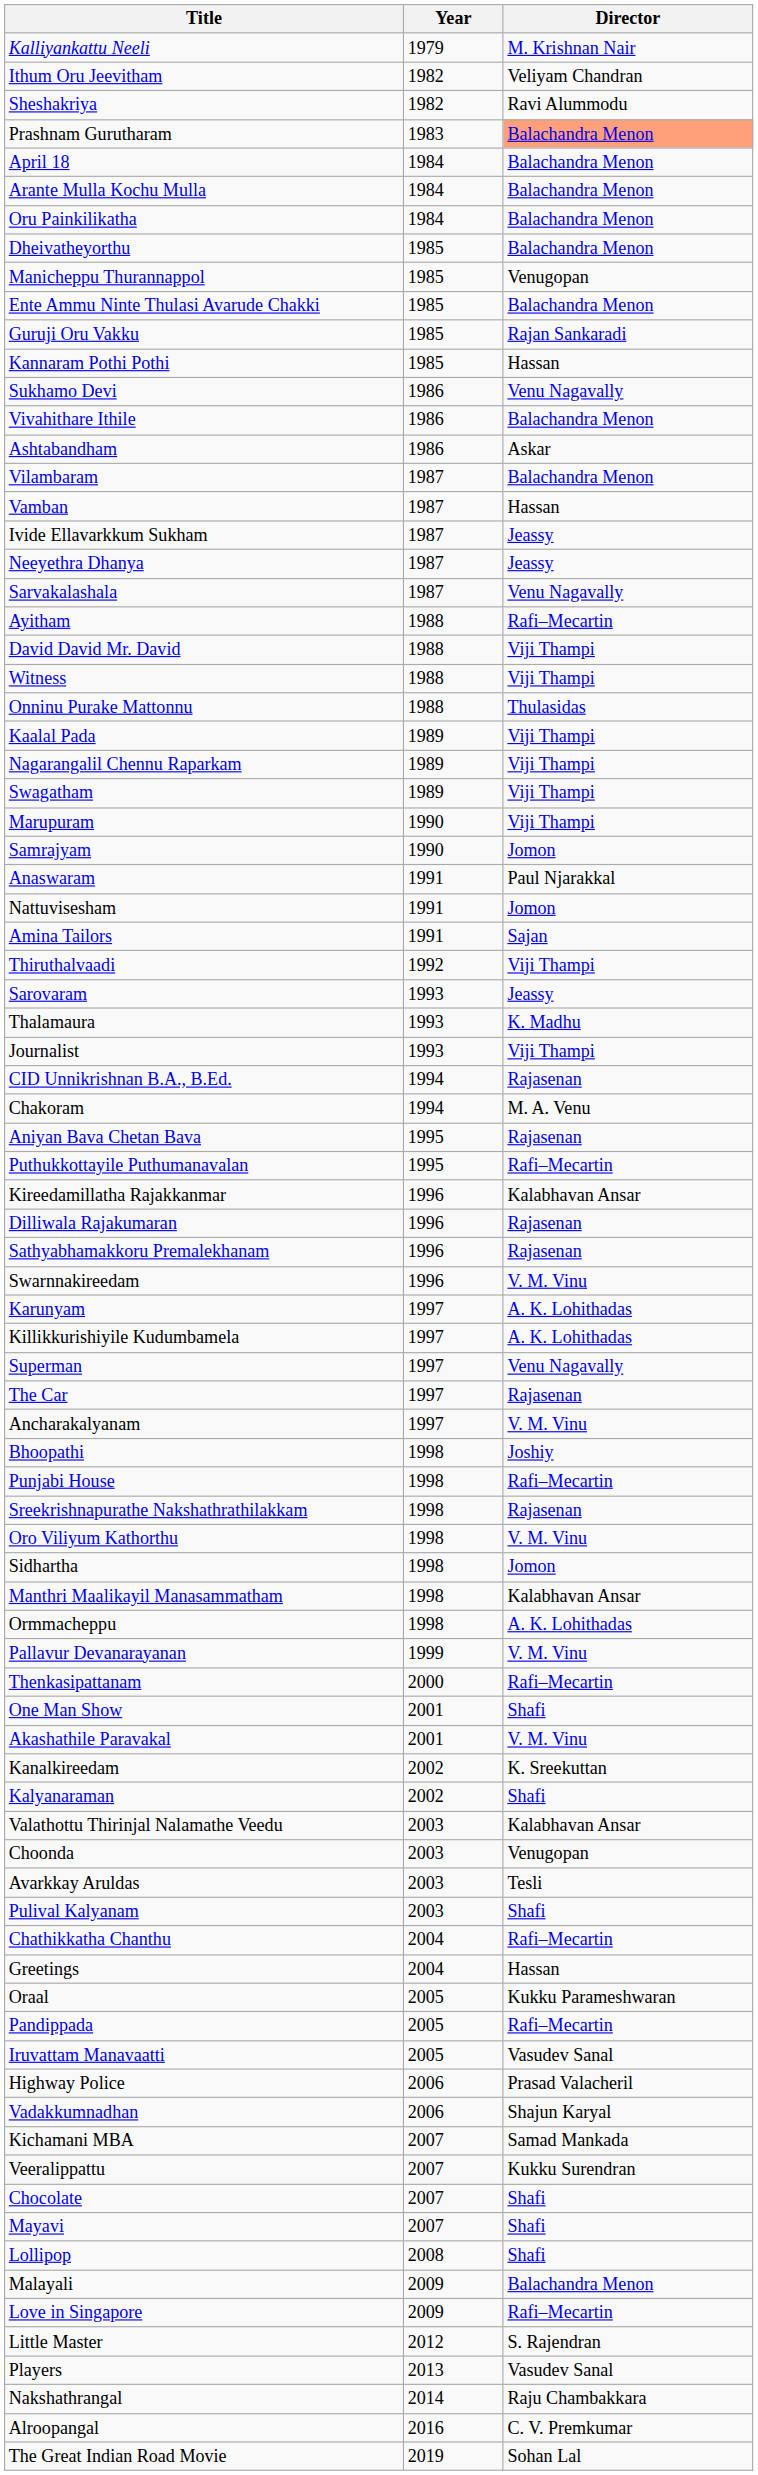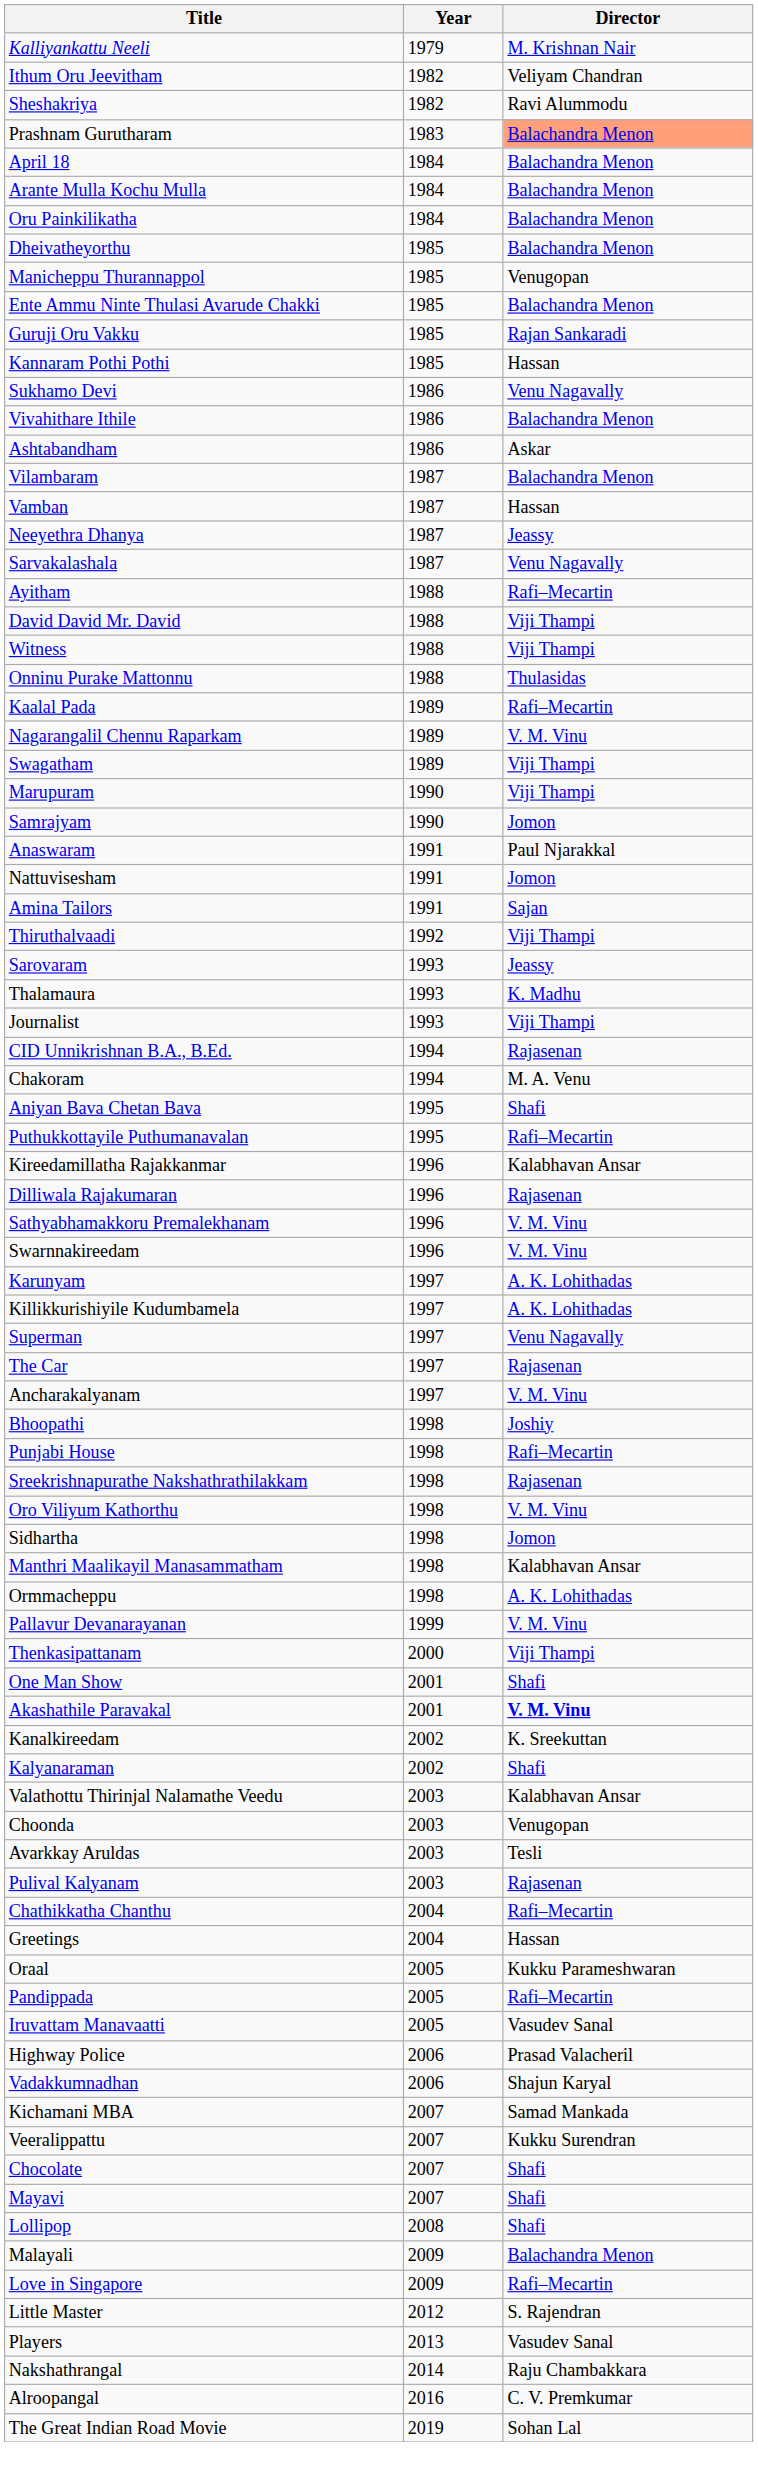 <table class="wikitable plainrowheaders sortable" style="width:75%">
 <tr>
 <th scope="col" style="width:40%">Title</th>
 <th scope="col" style="width:10%">Year</th>
 <th scope="col" style="width:25%">Director</th>
 </tr>
 <tr>
 <td><em><a href='#'>Kalliyankattu Neeli</a></em></td>
 <td>1979</td>
 <td><a href='#'>M. Krishnan Nair</a></td>
 </tr>
 <tr>
 <td><a href='#'>Ithum Oru Jeevitham</a></td>
 <td>1982</td>
 <td>Veliyam Chandran</td>
 </tr>
 <tr>
 <td><a href='#'>Sheshakriya</a></td>
 <td>1982</td>
 <td>Ravi Alummodu</td>
 </tr>
 <tr>
 <td>Prashnam Gurutharam</td>
 <td>1983</td>
 <td style="background: lightsalmon;"><a href='#'>Balachandra Menon</a></td>
 </tr>
 <tr>
 <td><a href='#'>April 18</a></td>
 <td>1984</td>
 <td><a href='#'>Balachandra Menon</a></td>
 </tr>
 <tr>
 <td><a href='#'>Arante Mulla Kochu Mulla</a></td>
 <td>1984</td>
 <td><a href='#'>Balachandra Menon</a></td>
 </tr>
 <tr>
 <td><a href='#'>Oru Painkilikatha</a></td>
 <td>1984</td>
 <td><a href='#'>Balachandra Menon</a></td>
 </tr>
 <tr>
 <td><a href='#'>Dheivatheyorthu</a></td>
 <td>1985</td>
 <td><a href='#'>Balachandra Menon</a></td>
 </tr>
 <tr>
 <td><a href='#'>Manicheppu Thurannappol</a></td>
 <td>1985</td>
 <td>Venugopan</td>
 </tr>
 <tr>
 <td><a href='#'>Ente Ammu Ninte Thulasi Avarude Chakki</a></td>
 <td>1985</td>
 <td><a href='#'>Balachandra Menon</a></td>
 </tr>
 <tr>
 <td><a href='#'>Guruji Oru Vakku</a></td>
 <td>1985</td>
 <td><a href='#'>Rajan Sankaradi</a></td>
 </tr>
 <tr>
 <td><a href='#'>Kannaram Pothi Pothi</a></td>
 <td>1985</td>
 <td>Hassan</td>
 </tr>
 <tr>
 <td><a href='#'>Sukhamo Devi</a></td>
 <td>1986</td>
 <td><a href='#'>Venu Nagavally</a></td>
 </tr>
 <tr>
 <td><a href='#'>Vivahithare Ithile</a></td>
 <td>1986</td>
 <td><a href='#'>Balachandra Menon</a></td>
 </tr>
 <tr>
 <td><a href='#'>Ashtabandham</a></td>
 <td>1986</td>
 <td>Askar</td>
 </tr>
 <tr>
 <td><a href='#'>Vilambaram</a></td>
 <td>1987</td>
 <td><a href='#'>Balachandra Menon</a></td>
 </tr>
 <tr>
 <td><a href='#'>Vamban</a></td>
 <td>1987</td>
 <td>Hassan</td>
 </tr>
 <tr>
-<td>Ivide Ellavarkkum Sukham</td>
-<td>1987</td>
-<td><a href='#'>Jeassy</a></td>
-</tr>
-<tr>
 <td><a href='#'>Neeyethra Dhanya</a></td>
 <td>1987</td>
 <td><a href='#'>Jeassy</a></td>
 </tr>
 <tr>
 <td><a href='#'>Sarvakalashala</a></td>
 <td>1987</td>
 <td><a href='#'>Venu Nagavally</a></td>
 </tr>
 <tr>
 <td><a href='#'>Ayitham</a></td>
 <td>1988</td>
 <td><a href='#'>Rafi–Mecartin</a></td>
 </tr>
 <tr>
 <td><a href='#'>David David Mr. David</a></td>
 <td>1988</td>
 <td><a href='#'>Viji Thampi</a></td>
 </tr>
 <tr>
 <td><a href='#'>Witness</a></td>
 <td>1988</td>
 <td><a href='#'>Viji Thampi</a></td>
 </tr>
 <tr>
 <td><a href='#'>Onninu Purake Mattonnu</a></td>
 <td>1988</td>
 <td><a href='#'>Thulasidas</a></td>
 </tr>
 <tr>
 <td><a href='#'>Kaalal Pada</a></td>
 <td>1989</td>
-<td><a href='#'>Viji Thampi</a></td>
+<td><a href='#'>Rafi–Mecartin</a></td>
 </tr>
 <tr>
 <td><a href='#'>Nagarangalil Chennu Raparkam</a></td>
 <td>1989</td>
-<td><a href='#'>Viji Thampi</a></td>
+<td><a href='#'>V. M. Vinu</a></td>
 </tr>
 <tr>
 <td><a href='#'>Swagatham</a></td>
 <td>1989</td>
 <td><a href='#'>Viji Thampi</a></td>
 </tr>
 <tr>
 <td><a href='#'>Marupuram</a></td>
 <td>1990</td>
 <td><a href='#'>Viji Thampi</a></td>
 </tr>
 <tr>
 <td><a href='#'>Samrajyam</a></td>
 <td>1990</td>
 <td><a href='#'>Jomon</a></td>
 </tr>
 <tr>
 <td><a href='#'>Anaswaram</a></td>
 <td>1991</td>
 <td>Paul Njarakkal</td>
 </tr>
 <tr>
 <td>Nattuvisesham</td>
 <td>1991</td>
 <td><a href='#'>Jomon</a></td>
 </tr>
 <tr>
 <td><a href='#'>Amina Tailors</a></td>
 <td>1991</td>
 <td><a href='#'>Sajan</a></td>
 </tr>
 <tr>
 <td><a href='#'>Thiruthalvaadi</a></td>
 <td>1992</td>
 <td><a href='#'>Viji Thampi</a></td>
 </tr>
 <tr>
 <td><a href='#'>Sarovaram</a></td>
 <td>1993</td>
 <td><a href='#'>Jeassy</a></td>
 </tr>
 <tr>
 <td>Thalamaura</td>
 <td>1993</td>
 <td><a href='#'>K. Madhu</a></td>
 </tr>
 <tr>
 <td>Journalist</td>
 <td>1993</td>
 <td><a href='#'>Viji Thampi</a></td>
 </tr>
 <tr>
 <td><a href='#'>CID Unnikrishnan B.A., B.Ed.</a></td>
 <td>1994</td>
 <td><a href='#'>Rajasenan</a></td>
 </tr>
 <tr>
 <td>Chakoram</td>
 <td>1994</td>
 <td>M. A. Venu</td>
 </tr>
 <tr>
 <td><a href='#'>Aniyan Bava Chetan Bava</a></td>
 <td>1995</td>
-<td><a href='#'>Rajasenan</a></td>
+<td><a href='#'>Shafi</a></td>
 </tr>
 <tr>
 <td><a href='#'>Puthukkottayile Puthumanavalan</a></td>
 <td>1995</td>
 <td><a href='#'>Rafi–Mecartin</a></td>
 </tr>
 <tr>
 <td>Kireedamillatha Rajakkanmar</td>
 <td>1996</td>
 <td>Kalabhavan Ansar</td>
 </tr>
 <tr>
 <td><a href='#'>Dilliwala Rajakumaran</a></td>
 <td>1996</td>
 <td><a href='#'>Rajasenan</a></td>
 </tr>
 <tr>
 <td><a href='#'>Sathyabhamakkoru Premalekhanam</a></td>
 <td>1996</td>
-<td><a href='#'>Rajasenan</a></td>
+<td><a href='#'>V. M. Vinu</a></td>
 </tr>
 <tr>
 <td>Swarnnakireedam</td>
 <td>1996</td>
 <td><a href='#'>V. M. Vinu</a></td>
 </tr>
 <tr>
 <td><a href='#'>Karunyam</a></td>
 <td>1997</td>
 <td><a href='#'>A. K. Lohithadas</a></td>
 </tr>
 <tr>
 <td>Killikkurishiyile Kudumbamela</td>
 <td>1997</td>
 <td><a href='#'>A. K. Lohithadas</a></td>
 </tr>
 <tr>
 <td><a href='#'>Superman</a></td>
 <td>1997</td>
 <td><a href='#'>Venu Nagavally</a></td>
 </tr>
 <tr>
 <td><a href='#'>The Car</a></td>
 <td>1997</td>
 <td><a href='#'>Rajasenan</a></td>
 </tr>
 <tr>
 <td>Ancharakalyanam</td>
 <td>1997</td>
 <td><a href='#'>V. M. Vinu</a></td>
 </tr>
 <tr>
 <td><a href='#'>Bhoopathi</a></td>
 <td>1998</td>
 <td><a href='#'>Joshiy</a></td>
 </tr>
 <tr>
 <td><a href='#'>Punjabi House</a></td>
 <td>1998</td>
 <td><a href='#'>Rafi–Mecartin</a></td>
 </tr>
 <tr>
 <td><a href='#'>Sreekrishnapurathe Nakshathrathilakkam</a></td>
 <td>1998</td>
 <td><a href='#'>Rajasenan</a></td>
 </tr>
 <tr>
 <td><a href='#'>Oro Viliyum Kathorthu</a></td>
 <td>1998</td>
 <td><a href='#'>V. M. Vinu</a></td>
 </tr>
 <tr>
 <td>Sidhartha</td>
 <td>1998</td>
 <td><a href='#'>Jomon</a></td>
 </tr>
 <tr>
 <td><a href='#'>Manthri Maalikayil Manasammatham</a></td>
 <td>1998</td>
 <td>Kalabhavan Ansar</td>
 </tr>
 <tr>
 <td>Ormmacheppu</td>
 <td>1998</td>
 <td><a href='#'>A. K. Lohithadas</a></td>
 </tr>
 <tr>
 <td><a href='#'>Pallavur Devanarayanan</a></td>
 <td>1999</td>
 <td><a href='#'>V. M. Vinu</a></td>
 </tr>
 <tr>
 <td><a href='#'>Thenkasipattanam</a></td>
 <td>2000</td>
-<td><a href='#'>Rafi–Mecartin</a></td>
+<td><a href='#'>Viji Thampi</a></td>
 </tr>
 <tr>
 <td><a href='#'>One Man Show</a></td>
 <td>2001</td>
 <td><a href='#'>Shafi</a></td>
 </tr>
 <tr>
 <td><a href='#'>Akashathile Paravakal</a></td>
 <td>2001</td>
-<td><a href='#'>V. M. Vinu</a></td>
+<td><strong><a href='#'>V. M. Vinu</a></strong></td>
 </tr>
 <tr>
 <td>Kanalkireedam</td>
 <td>2002</td>
 <td>K. Sreekuttan</td>
 </tr>
 <tr>
 <td><a href='#'>Kalyanaraman</a></td>
 <td>2002</td>
 <td><a href='#'>Shafi</a></td>
 </tr>
 <tr>
 <td>Valathottu Thirinjal Nalamathe Veedu</td>
 <td>2003</td>
 <td>Kalabhavan Ansar</td>
 </tr>
 <tr>
 <td>Choonda</td>
 <td>2003</td>
 <td>Venugopan</td>
 </tr>
 <tr>
 <td>Avarkkay Aruldas</td>
 <td>2003</td>
 <td>Tesli</td>
 </tr>
 <tr>
 <td><a href='#'>Pulival Kalyanam</a></td>
 <td>2003</td>
-<td><a href='#'>Shafi</a></td>
+<td><a href='#'>Rajasenan</a></td>
 </tr>
 <tr>
 <td><a href='#'>Chathikkatha Chanthu</a></td>
 <td>2004</td>
 <td><a href='#'>Rafi–Mecartin</a></td>
 </tr>
 <tr>
 <td>Greetings</td>
 <td>2004</td>
 <td>Hassan</td>
 </tr>
 <tr>
 <td>Oraal</td>
 <td>2005</td>
 <td>Kukku Parameshwaran</td>
 </tr>
 <tr>
 <td><a href='#'>Pandippada</a></td>
 <td>2005</td>
 <td><a href='#'>Rafi–Mecartin</a></td>
 </tr>
 <tr>
 <td><a href='#'>Iruvattam Manavaatti</a></td>
 <td>2005</td>
 <td>Vasudev Sanal</td>
 </tr>
 <tr>
 <td>Highway Police</td>
 <td>2006</td>
 <td>Prasad Valacheril</td>
 </tr>
 <tr>
 <td><a href='#'>Vadakkumnadhan</a></td>
 <td>2006</td>
 <td>Shajun Karyal</td>
 </tr>
 <tr>
 <td>Kichamani MBA</td>
 <td>2007</td>
 <td>Samad Mankada</td>
 </tr>
 <tr>
 <td>Veeralippattu</td>
 <td>2007</td>
 <td>Kukku Surendran</td>
 </tr>
 <tr>
 <td><a href='#'>Chocolate</a></td>
 <td>2007</td>
 <td><a href='#'>Shafi</a></td>
 </tr>
 <tr>
 <td><a href='#'>Mayavi</a></td>
 <td>2007</td>
 <td><a href='#'>Shafi</a></td>
 </tr>
 <tr>
 <td><a href='#'>Lollipop</a></td>
 <td>2008</td>
 <td><a href='#'>Shafi</a></td>
 </tr>
 <tr>
 <td>Malayali</td>
 <td>2009</td>
 <td><a href='#'>Balachandra Menon</a></td>
 </tr>
 <tr>
 <td><a href='#'>Love in Singapore</a></td>
 <td>2009</td>
 <td><a href='#'>Rafi–Mecartin</a></td>
 </tr>
 <tr>
 <td>Little Master</td>
 <td>2012</td>
 <td>S. Rajendran</td>
 </tr>
 <tr>
 <td>Players</td>
 <td>2013</td>
 <td>Vasudev Sanal</td>
 </tr>
 <tr>
 <td>Nakshathrangal</td>
 <td>2014</td>
 <td>Raju Chambakkara</td>
 </tr>
 <tr>
 <td>Alroopangal</td>
 <td>2016</td>
 <td>C. V. Premkumar</td>
 </tr>
 <tr>
 <td>The Great Indian Road Movie</td>
 <td>2019</td>
 <td>Sohan Lal</td>
 </tr>
 </table>
